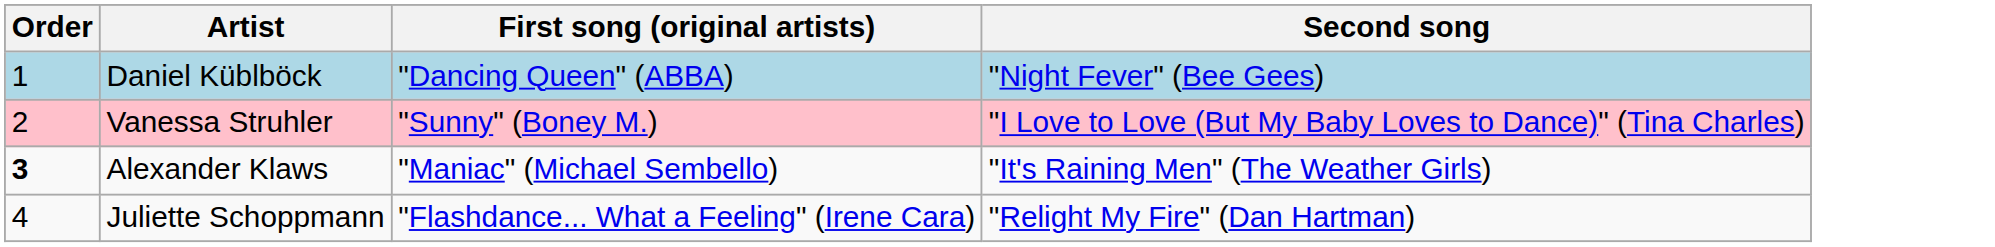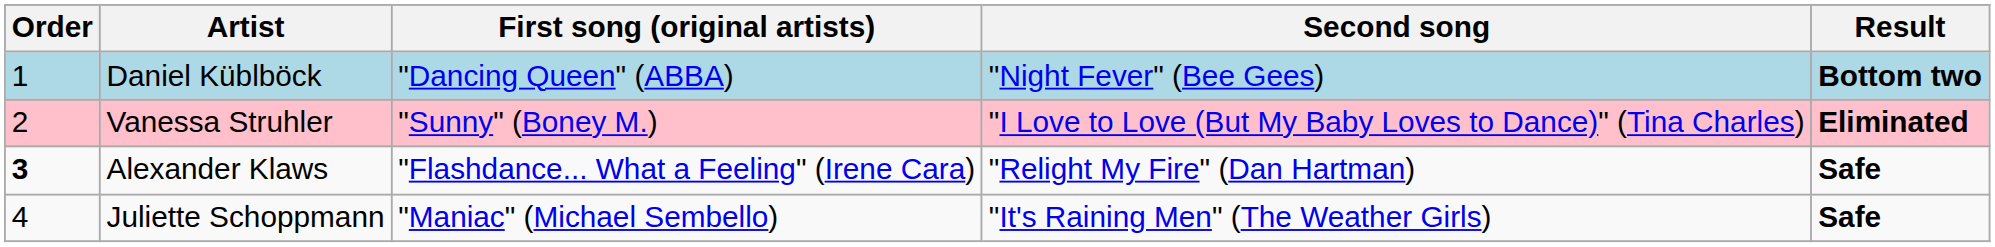 <table class=wikitable>
 <tr>
 <th>Order</th>
 <th>Artist</th>
 <th>First song (original artists)</th>
 <th>Second song</th>
+<th>Result</th>
 </tr>
 <tr style="background:lightblue;">
 <td>1</td>
 <td>Daniel Küblböck</td>
 <td>"<a href='#'>Dancing Queen</a>" (<a href='#'>ABBA</a>)</td>
 <td>"<a href='#'>Night Fever</a>" (<a href='#'>Bee Gees</a>)</td>
+<td><strong>Bottom two</strong></td>
 </tr>
 <tr style="background:pink;">
 <td>2</td>
 <td>Vanessa Struhler</td>
 <td>"<a href='#'>Sunny</a>" (<a href='#'>Boney M.</a>)</td>
 <td>"<a href='#'>I Love to Love (But My Baby Loves to Dance)</a>" (<a href='#'>Tina Charles</a>)</td>
+<td><strong>Eliminated</strong></td>
 </tr>
 <tr>
 <td><strong>3</strong></td>
 <td>Alexander Klaws</td>
-<td>"<a href='#'>Maniac</a>" (<a href='#'>Michael Sembello</a>)</td>
-<td>"<a href='#'>It's Raining Men</a>" (<a href='#'>The Weather Girls</a>)</td>
+<td>"<a href='#'>Flashdance... What a Feeling</a>" (<a href='#'>Irene Cara</a>)</td>
+<td>"<a href='#'>Relight My Fire</a>" (<a href='#'>Dan Hartman</a>)</td>
+<td><strong>Safe</strong></td>
 </tr>
 <tr>
 <td>4</td>
 <td>Juliette Schoppmann</td>
-<td>"<a href='#'>Flashdance... What a Feeling</a>" (<a href='#'>Irene Cara</a>)</td>
-<td>"<a href='#'>Relight My Fire</a>" (<a href='#'>Dan Hartman</a>)</td>
+<td>"<a href='#'>Maniac</a>" (<a href='#'>Michael Sembello</a>)</td>
+<td>"<a href='#'>It's Raining Men</a>" (<a href='#'>The Weather Girls</a>)</td>
+<td><strong>Safe</strong></td>
 </tr>
 </table>
